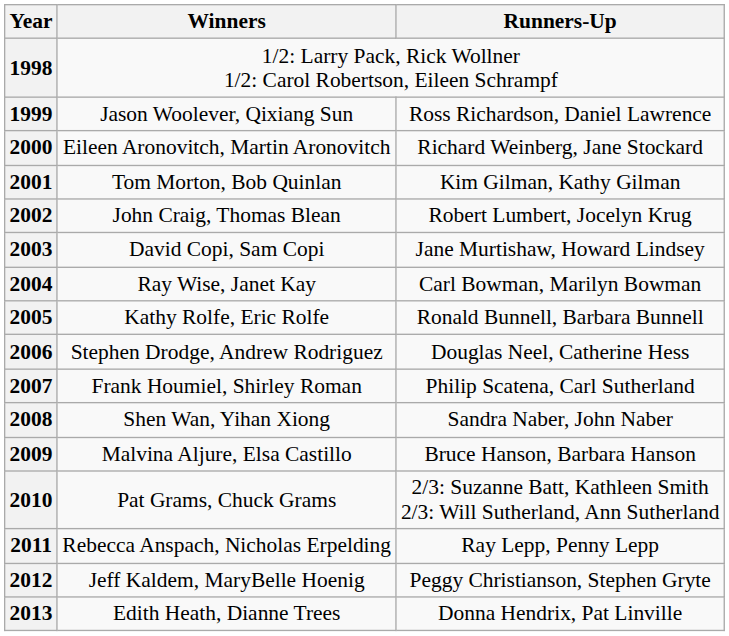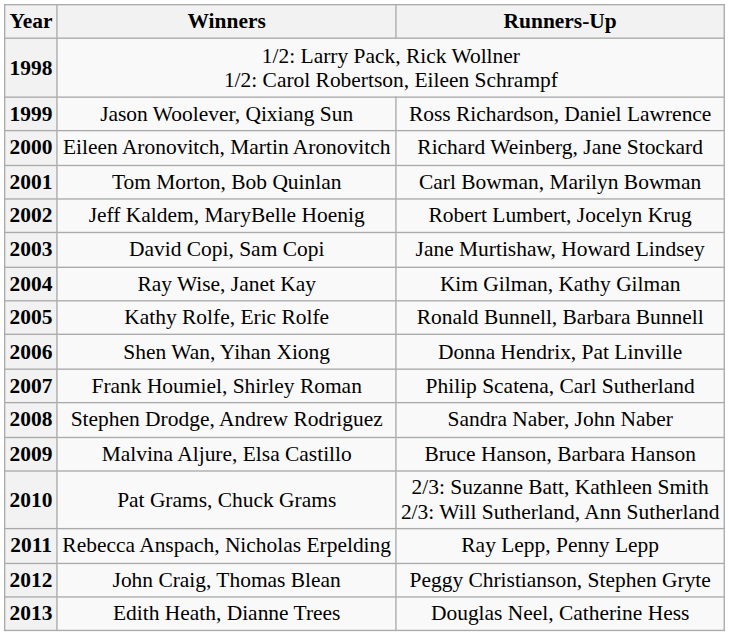 <table class="sortable wikitable" style="text-align:center">
 <tr>
 <th>Year</th>
 <th>Winners</th>
 <th>Runners-Up</th>
 </tr>
 <tr>
 <th>1998</th>
 <td colspan="2">1/2: Larry Pack, Rick Wollner<br>1/2: Carol Robertson, Eileen Schrampf</td>
 </tr>
 <tr>
 <th>1999</th>
 <td>Jason Woolever, Qixiang Sun</td>
 <td>Ross Richardson, Daniel Lawrence</td>
 </tr>
 <tr>
 <th>2000</th>
 <td>Eileen Aronovitch, Martin Aronovitch</td>
 <td>Richard Weinberg, Jane Stockard</td>
 </tr>
 <tr>
 <th>2001</th>
 <td>Tom Morton, Bob Quinlan</td>
-<td>Kim Gilman, Kathy Gilman</td>
+<td>Carl Bowman, Marilyn Bowman</td>
 </tr>
 <tr>
 <th>2002</th>
-<td>John Craig, Thomas Blean</td>
+<td>Jeff Kaldem, MaryBelle Hoenig</td>
 <td>Robert Lumbert, Jocelyn Krug</td>
 </tr>
 <tr>
 <th>2003</th>
 <td>David Copi, Sam Copi</td>
 <td>Jane Murtishaw, Howard Lindsey</td>
 </tr>
 <tr>
 <th>2004</th>
 <td>Ray Wise, Janet Kay</td>
-<td>Carl Bowman, Marilyn Bowman</td>
+<td>Kim Gilman, Kathy Gilman</td>
 </tr>
 <tr>
 <th>2005</th>
 <td>Kathy Rolfe, Eric Rolfe</td>
 <td>Ronald Bunnell, Barbara Bunnell</td>
 </tr>
 <tr>
 <th>2006</th>
-<td>Stephen Drodge, Andrew Rodriguez</td>
-<td>Douglas Neel, Catherine Hess</td>
+<td>Shen Wan, Yihan Xiong</td>
+<td>Donna Hendrix, Pat Linville</td>
 </tr>
 <tr>
 <th>2007</th>
 <td>Frank Houmiel, Shirley Roman</td>
 <td>Philip Scatena, Carl Sutherland</td>
 </tr>
 <tr>
 <th>2008</th>
-<td>Shen Wan, Yihan Xiong</td>
+<td>Stephen Drodge, Andrew Rodriguez</td>
 <td>Sandra Naber, John Naber</td>
 </tr>
 <tr>
 <th>2009</th>
 <td>Malvina Aljure, Elsa Castillo</td>
 <td>Bruce Hanson, Barbara Hanson</td>
 </tr>
 <tr>
 <th>2010</th>
 <td>Pat Grams, Chuck Grams</td>
 <td>2/3: Suzanne Batt, Kathleen Smith<br>2/3: Will Sutherland, Ann Sutherland</td>
 </tr>
 <tr>
 <th>2011</th>
 <td>Rebecca Anspach, Nicholas Erpelding</td>
 <td>Ray Lepp, Penny Lepp</td>
 </tr>
 <tr>
 <th>2012</th>
-<td>Jeff Kaldem, MaryBelle Hoenig</td>
+<td>John Craig, Thomas Blean</td>
 <td>Peggy Christianson, Stephen Gryte</td>
 </tr>
 <tr>
 <th>2013</th>
 <td>Edith Heath, Dianne Trees</td>
-<td>Donna Hendrix, Pat Linville</td>
+<td>Douglas Neel, Catherine Hess</td>
 </tr>
 </table>
